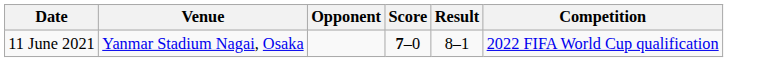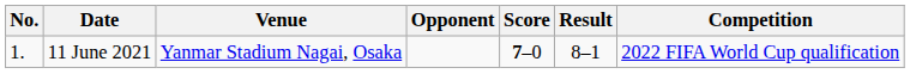 <table class="wikitable" style="font-size:100%;">
 <tr>
+<th>No.</th>
 <th>Date</th>
 <th>Venue</th>
 <th>Opponent</th>
 <th>Score</th>
 <th>Result</th>
 <th>Competition</th>
 </tr>
 <tr>
+<td>1.</td>
 <td>11 June 2021</td>
 <td><a href='#'>Yanmar Stadium Nagai</a>, <a href='#'>Osaka</a></td>
 <td></td>
 <td align=center><strong>7</strong>–0</td>
 <td align=center>8–1</td>
 <td><a href='#'>2022 FIFA World Cup qualification</a></td>
 </tr>
 </table>
